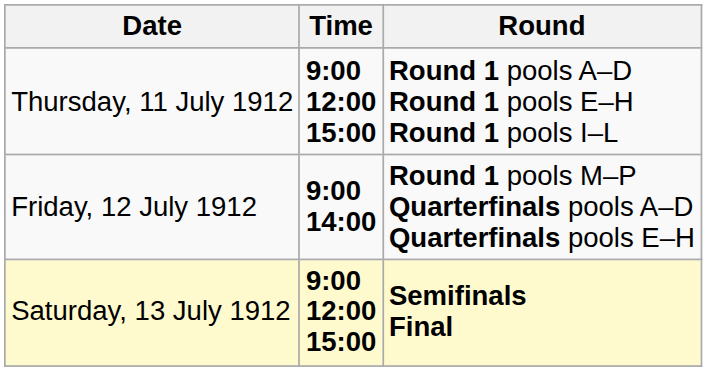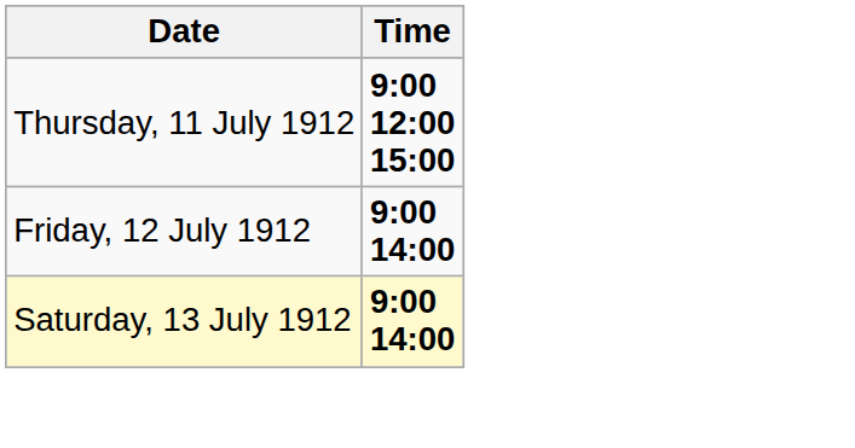 <table class="wikitable">
 <tr>
 <th>Date</th>
 <th>Time</th>
-<th>Round</th>
 </tr>
 <tr>
 <td>Thursday, 11 July 1912</td>
 <td><strong>9:00</strong><br><strong>12:00</strong><br><strong>15:00</strong></td>
-<td><strong>Round 1</strong> pools A–D<br><strong>Round 1</strong> pools E–H<br><strong>Round 1</strong> pools I–L</td>
 </tr>
 <tr>
 <td>Friday, 12 July 1912</td>
 <td><strong>9:00</strong><br><strong>14:00</strong></td>
-<td><strong>Round 1</strong> pools M–P<br><strong>Quarterfinals</strong> pools A–D<br><strong>Quarterfinals</strong> pools E–H</td>
 </tr>
 <tr style=background:lemonchiffon>
 <td>Saturday, 13 July 1912</td>
-<td><strong>9:00</strong><br><strong>12:00</strong><br><strong>15:00</strong></td>
-<td><strong>Semifinals</strong><br><strong>Final</strong></td>
+<td><strong>9:00</strong><br><strong>14:00</strong></td>
 </tr>
 </table>
